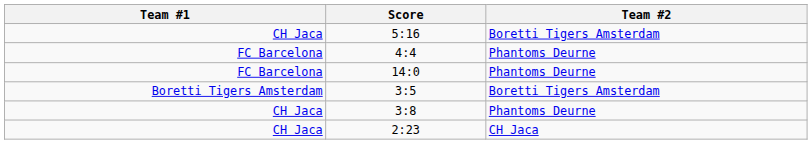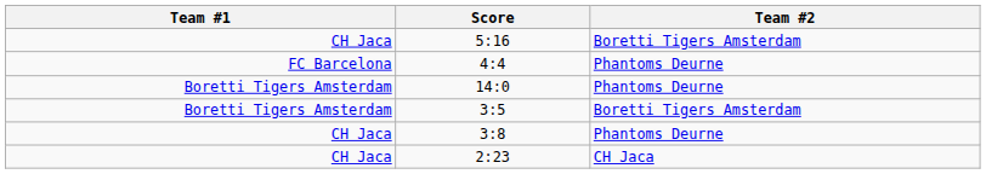 <table class="wikitable" style="text-align: center;">
 <tr>
 <th width=22%>Team #1</th>
 <th width=11%>Score</th>
 <th width=22%>Team #2</th>
 </tr>
 <tr>
 <td style="text-align: right;"><a href='#'>CH Jaca</a> </td>
 <td>5:16</td>
 <td style="text-align: left;"> <a href='#'>Boretti Tigers Amsterdam</a></td>
 </tr>
 <tr>
 <td style="text-align: right;"><a href='#'>FC Barcelona</a> </td>
 <td>4:4</td>
 <td style="text-align: left;"> <a href='#'>Phantoms Deurne</a></td>
 </tr>
 <tr>
-<td style="text-align: right;"><a href='#'>FC Barcelona</a> </td>
+<td style="text-align: right;"><a href='#'>Boretti Tigers Amsterdam</a> </td>
 <td>14:0</td>
 <td style="text-align: left;"> <a href='#'>Phantoms Deurne</a></td>
 </tr>
 <tr>
 <td style="text-align: right;"><a href='#'>Boretti Tigers Amsterdam</a> </td>
 <td>3:5</td>
 <td style="text-align: left;"> <a href='#'>Boretti Tigers Amsterdam</a></td>
 </tr>
 <tr>
 <td style="text-align: right;"><a href='#'>CH Jaca</a> </td>
 <td>3:8</td>
 <td style="text-align: left;"> <a href='#'>Phantoms Deurne</a></td>
 </tr>
 <tr>
 <td style="text-align: right;"><a href='#'>CH Jaca</a> </td>
 <td>2:23</td>
 <td style="text-align: left;"> <a href='#'>CH Jaca</a></td>
 </tr>
 </table>
